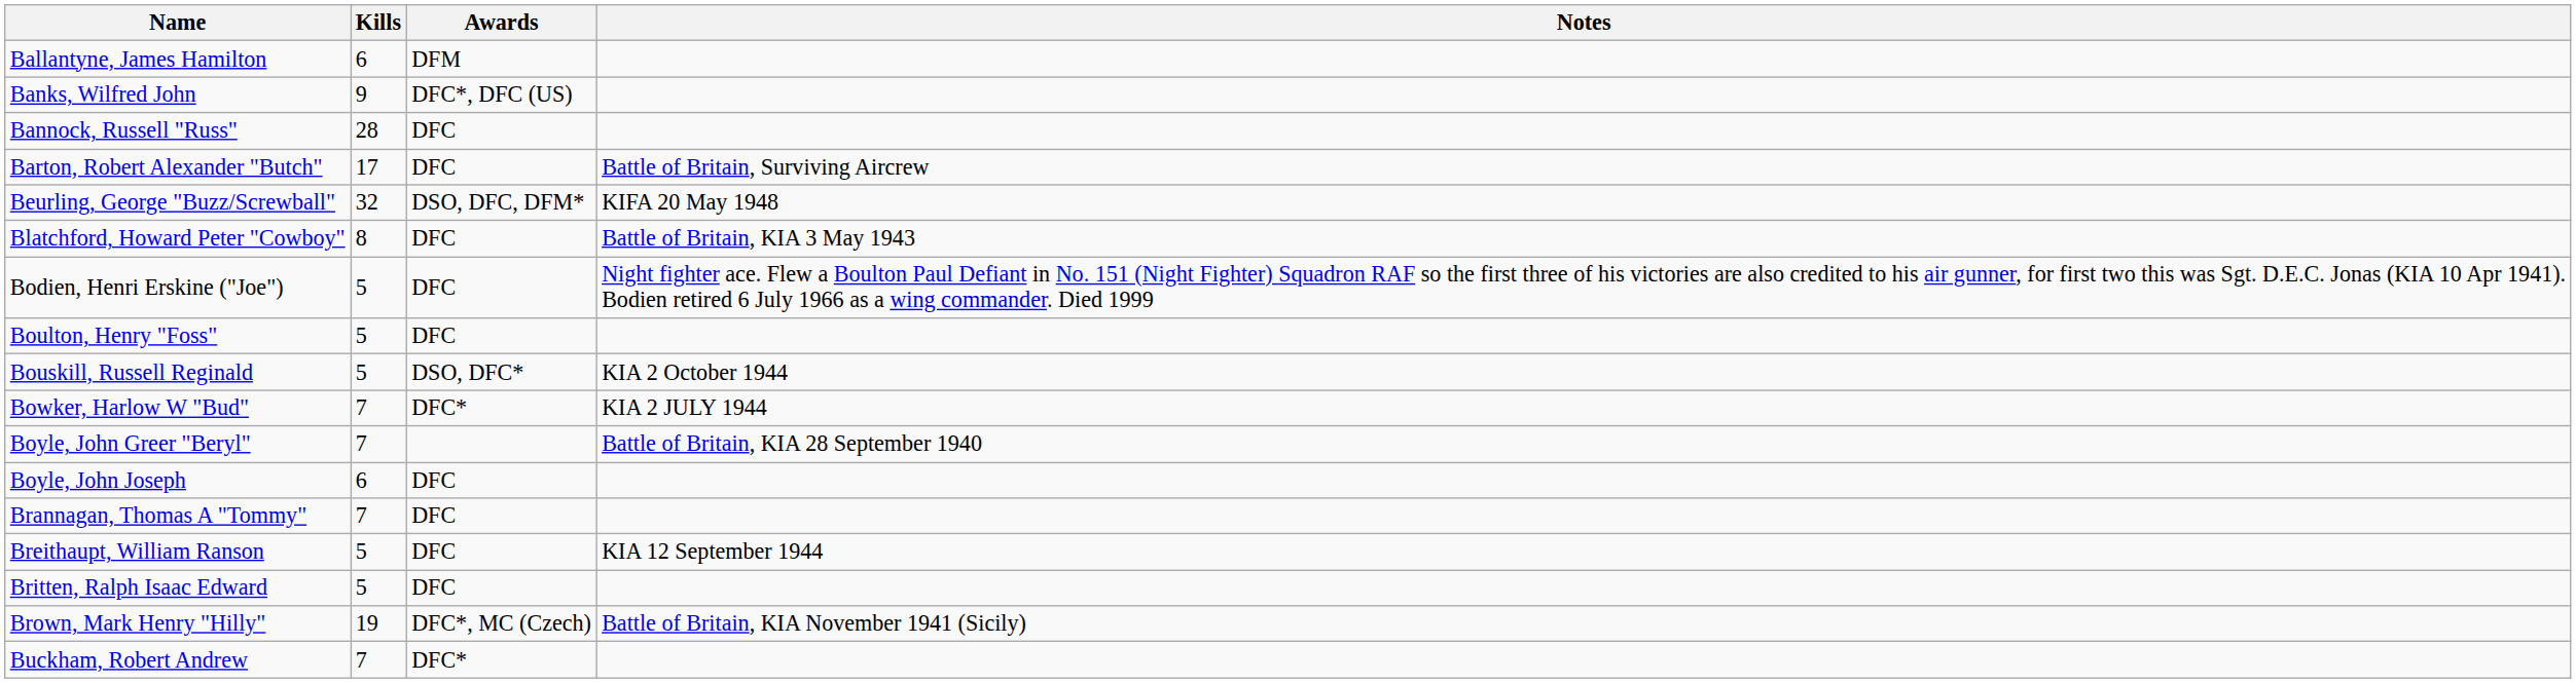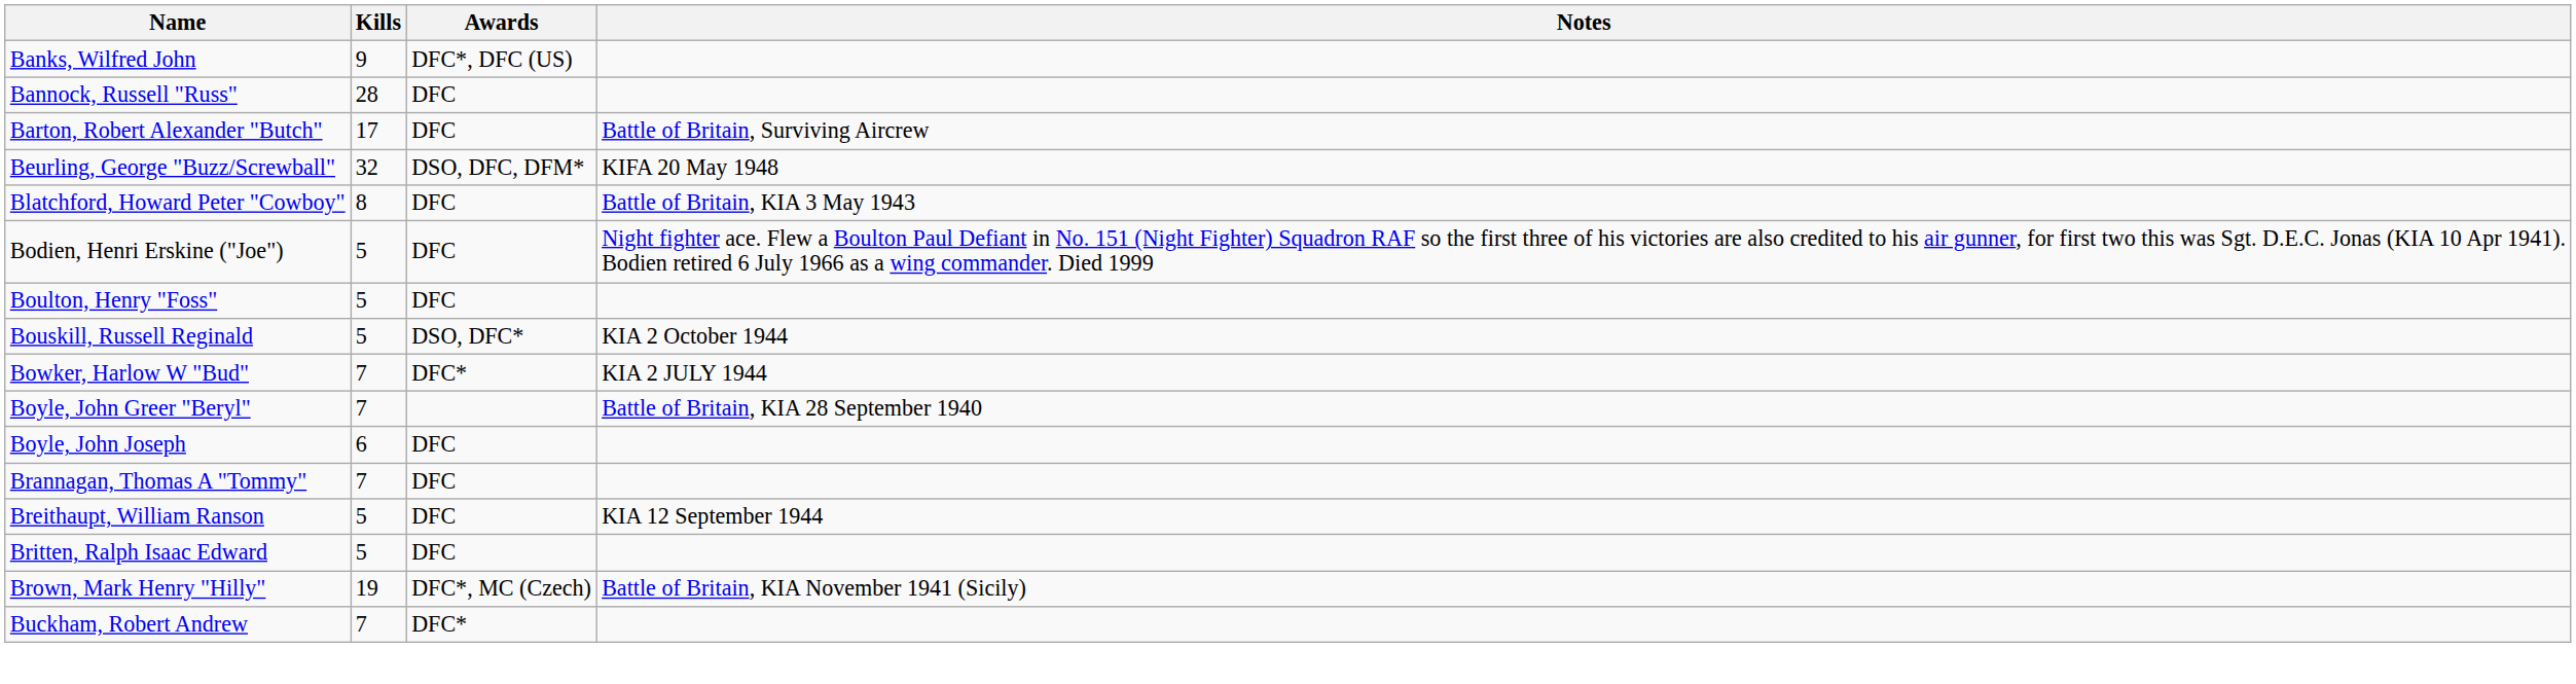 <table class=wikitable>
 <tr>
 <th>Name</th>
 <th>Kills</th>
 <th>Awards</th>
 <th>Notes</th>
-</tr>
-<tr>
-<td><a href='#'>Ballantyne, James Hamilton</a></td>
-<td>6</td>
-<td>DFM</td>
-<td></td>
 </tr>
 <tr>
 <td><a href='#'>Banks, Wilfred John</a></td>
 <td>9</td>
 <td>DFC*, DFC (US)</td>
 <td></td>
 </tr>
 <tr>
 <td><a href='#'>Bannock, Russell "Russ"</a></td>
 <td>28</td>
 <td>DFC</td>
 <td></td>
 </tr>
 <tr>
 <td><a href='#'>Barton, Robert Alexander "Butch"</a></td>
 <td>17</td>
 <td>DFC</td>
 <td><a href='#'>Battle of Britain</a>, Surviving Aircrew</td>
 </tr>
 <tr>
 <td><a href='#'>Beurling, George "Buzz/Screwball"</a></td>
 <td>32</td>
 <td>DSO, DFC, DFM*</td>
 <td>KIFA 20 May 1948</td>
 </tr>
 <tr>
 <td><a href='#'>Blatchford, Howard Peter "Cowboy"</a></td>
 <td>8</td>
 <td>DFC</td>
 <td><a href='#'>Battle of Britain</a>, KIA 3 May 1943</td>
 </tr>
 <tr>
 <td>Bodien, Henri Erskine ("Joe")</td>
 <td>5</td>
 <td> DFC</td>
 <td><a href='#'>Night fighter</a> ace. Flew a <a href='#'>Boulton Paul Defiant</a> in  <a href='#'>No. 151 (Night Fighter) Squadron RAF</a> so the first three of his victories are also credited to his <a href='#'>air gunner</a>, for first two this was  Sgt. D.E.C. Jonas (KIA 10 Apr 1941).<br>Bodien retired 6 July 1966 as a <a href='#'>wing commander</a>. Died 1999</td>
 </tr>
 <tr>
 <td><a href='#'>Boulton, Henry "Foss"</a></td>
 <td>5</td>
 <td>DFC</td>
 <td></td>
 </tr>
 <tr>
 <td><a href='#'>Bouskill, Russell Reginald</a></td>
 <td>5</td>
 <td>DSO, DFC*</td>
 <td>KIA 2 October 1944</td>
 </tr>
 <tr>
 <td><a href='#'>Bowker, Harlow W "Bud"</a></td>
 <td>7</td>
 <td>DFC*</td>
 <td>KIA 2 JULY 1944</td>
 </tr>
 <tr>
 <td><a href='#'>Boyle, John Greer "Beryl"</a></td>
 <td>7</td>
 <td></td>
 <td><a href='#'>Battle of Britain</a>, KIA 28 September 1940</td>
 </tr>
 <tr>
 <td><a href='#'>Boyle, John Joseph</a></td>
 <td>6</td>
 <td>DFC</td>
 <td></td>
 </tr>
 <tr>
 <td><a href='#'>Brannagan, Thomas A "Tommy"</a></td>
 <td>7</td>
 <td>DFC</td>
 <td></td>
 </tr>
 <tr>
 <td><a href='#'>Breithaupt, William Ranson</a></td>
 <td>5</td>
 <td>DFC</td>
 <td>KIA 12 September 1944</td>
 </tr>
 <tr>
 <td><a href='#'>Britten, Ralph Isaac Edward</a></td>
 <td>5</td>
 <td>DFC</td>
 <td></td>
 </tr>
 <tr>
 <td><a href='#'>Brown, Mark Henry "Hilly"</a></td>
 <td>19</td>
 <td>DFC*, MC (Czech)</td>
 <td><a href='#'>Battle of Britain</a>, KIA November 1941 (Sicily)</td>
 </tr>
 <tr>
 <td><a href='#'>Buckham, Robert Andrew</a></td>
 <td>7</td>
 <td>DFC*</td>
 <td></td>
 </tr>
 </table>
